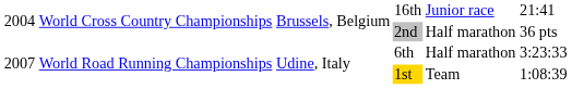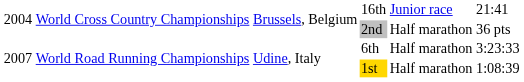 <table>
 <tr>
 <td rowspan=2>2004</td>
 <td rowspan=2><a href='#'>World Cross Country Championships</a></td>
 <td rowspan=2><a href='#'>Brussels</a>, Belgium</td>
 <td>16th</td>
 <td><a href='#'>Junior race</a></td>
 <td>21:41</td>
 </tr>
 <tr>
 <td bgcolor=silver>2nd</td>
 <td>Half marathon</td>
 <td>36 pts</td>
 </tr>
 <tr>
 <td rowspan=2>2007</td>
 <td rowspan=2><a href='#'>World Road Running Championships</a></td>
 <td rowspan=2><a href='#'>Udine</a>, Italy</td>
 <td>6th</td>
 <td>Half marathon</td>
 <td>3:23:33</td>
 </tr>
 <tr>
 <td bgcolor=gold>1st</td>
-<td>Team</td>
+<td>Half marathon</td>
 <td>1:08:39</td>
 </tr>
 </table>
